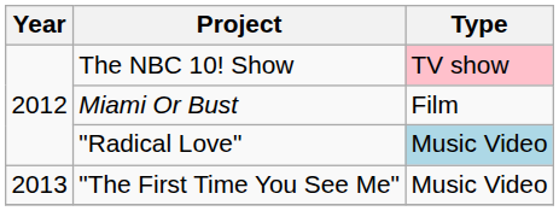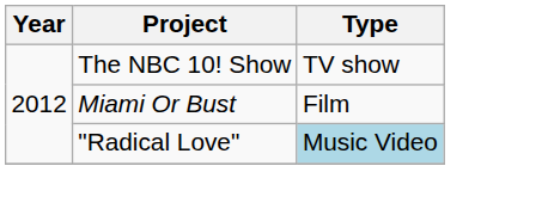 <table class=wikitable>
 <tr>
 <th>Year</th>
 <th>Project</th>
 <th>Type</th>
 </tr>
 <tr>
 <td rowspan=3>2012</td>
 <td>The NBC 10! Show</td>
-<td style="background: pink;">TV show</td>
+<td>TV show</td>
 </tr>
 <tr>
 <td><em>Miami Or Bust</em></td>
 <td>Film</td>
 </tr>
 <tr>
 <td>"Radical Love"</td>
 <td style="background: lightblue;">Music Video</td>
 </tr>
 <tr>
-<td rowspan=1>2013</td>
-<td>"The First Time You See Me"</td>
-<td>Music Video</td>
-</tr>
-<tr>
 </tr>
 </table>
